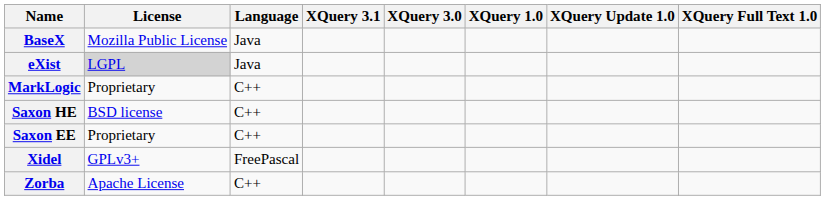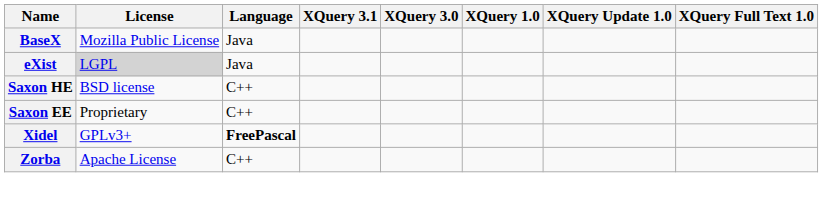 <table class="wikitable sortable">
 <tr>
 <th scope="col">Name</th>
 <th scope="col">License</th>
 <th scope="col">Language</th>
 <th scope="col">XQuery 3.1</th>
 <th scope="col">XQuery 3.0</th>
 <th scope="col">XQuery 1.0</th>
 <th scope="col">XQuery Update 1.0</th>
 <th scope="col">XQuery Full Text 1.0</th>
 </tr>
 <tr>
 <th scope="row"><a href='#'>BaseX</a></th>
 <td><a href='#'>Mozilla Public License</a></td>
 <td>Java</td>
 <td></td>
 <td></td>
 <td></td>
 <td></td>
 <td></td>
 </tr>
 <tr>
 <th scope="row"><a href='#'>eXist</a></th>
 <td style="background: lightgrey;"><a href='#'>LGPL</a></td>
 <td>Java</td>
 <td></td>
 <td></td>
 <td></td>
 <td></td>
 <td></td>
 </tr>
 <tr>
-<th scope="row"><a href='#'>MarkLogic</a></th>
-<td>Proprietary</td>
-<td>C++</td>
-<td></td>
-<td></td>
-<td></td>
-<td></td>
-<td></td>
-</tr>
-<tr>
 <th scope="row"><a href='#'>Saxon</a> HE</th>
 <td><a href='#'>BSD license</a></td>
 <td>C++</td>
 <td></td>
 <td></td>
 <td></td>
 <td></td>
 <td></td>
 </tr>
 <tr>
 <th scope="row"><a href='#'>Saxon</a> EE</th>
 <td>Proprietary</td>
 <td>C++</td>
 <td></td>
 <td></td>
 <td></td>
 <td></td>
 <td></td>
 </tr>
 <tr>
 <th scope="row"><a href='#'>Xidel</a></th>
 <td><a href='#'>GPLv3+</a></td>
-<td>FreePascal</td>
+<td><strong>FreePascal</strong></td>
 <td></td>
 <td></td>
 <td></td>
 <td></td>
 <td></td>
 </tr>
 <tr>
 <th scope="row"><a href='#'>Zorba</a></th>
 <td><a href='#'>Apache License</a></td>
 <td>C++</td>
 <td></td>
 <td></td>
 <td></td>
 <td></td>
 <td></td>
 </tr>
 </table>
